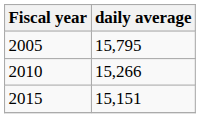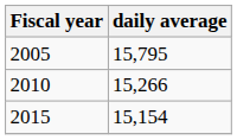 <table class="wikitable">
 <tr>
 <th>Fiscal year</th>
 <th>daily average</th>
 </tr>
 <tr>
 <td>2005</td>
 <td>15,795</td>
 </tr>
 <tr>
 <td>2010</td>
 <td>15,266</td>
 </tr>
 <tr>
 <td>2015</td>
-<td>15,151</td>
+<td>15,154</td>
 </tr>
 <tr>
 </tr>
 </table>
